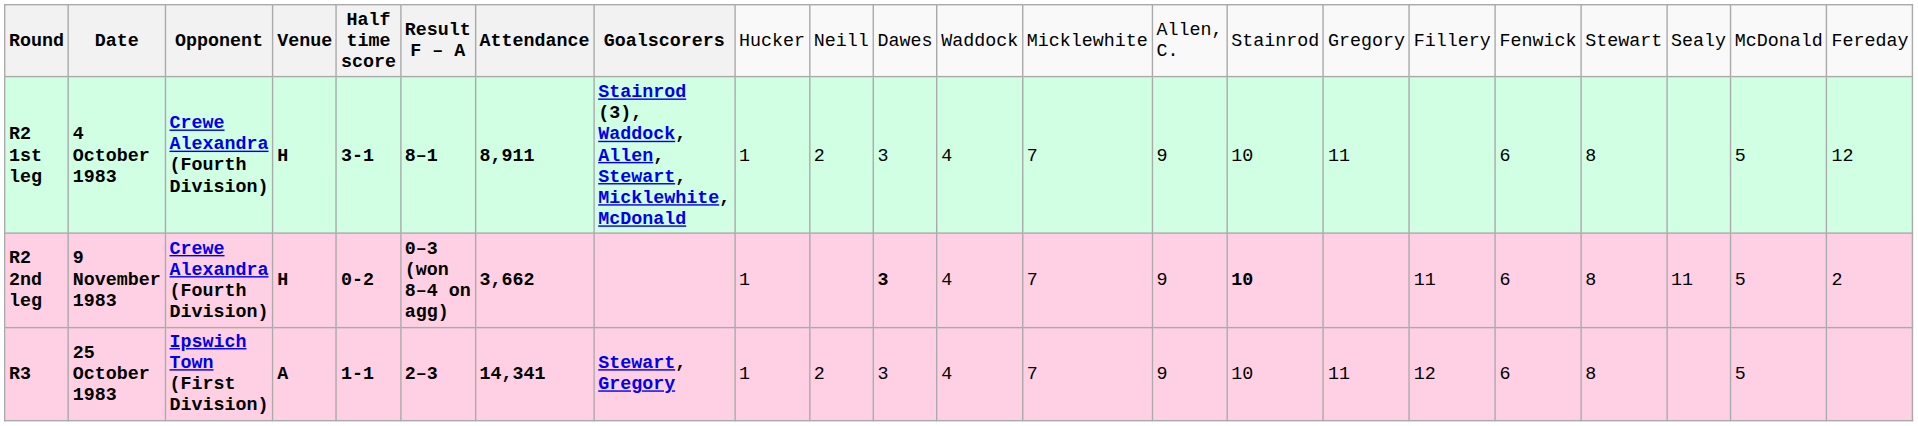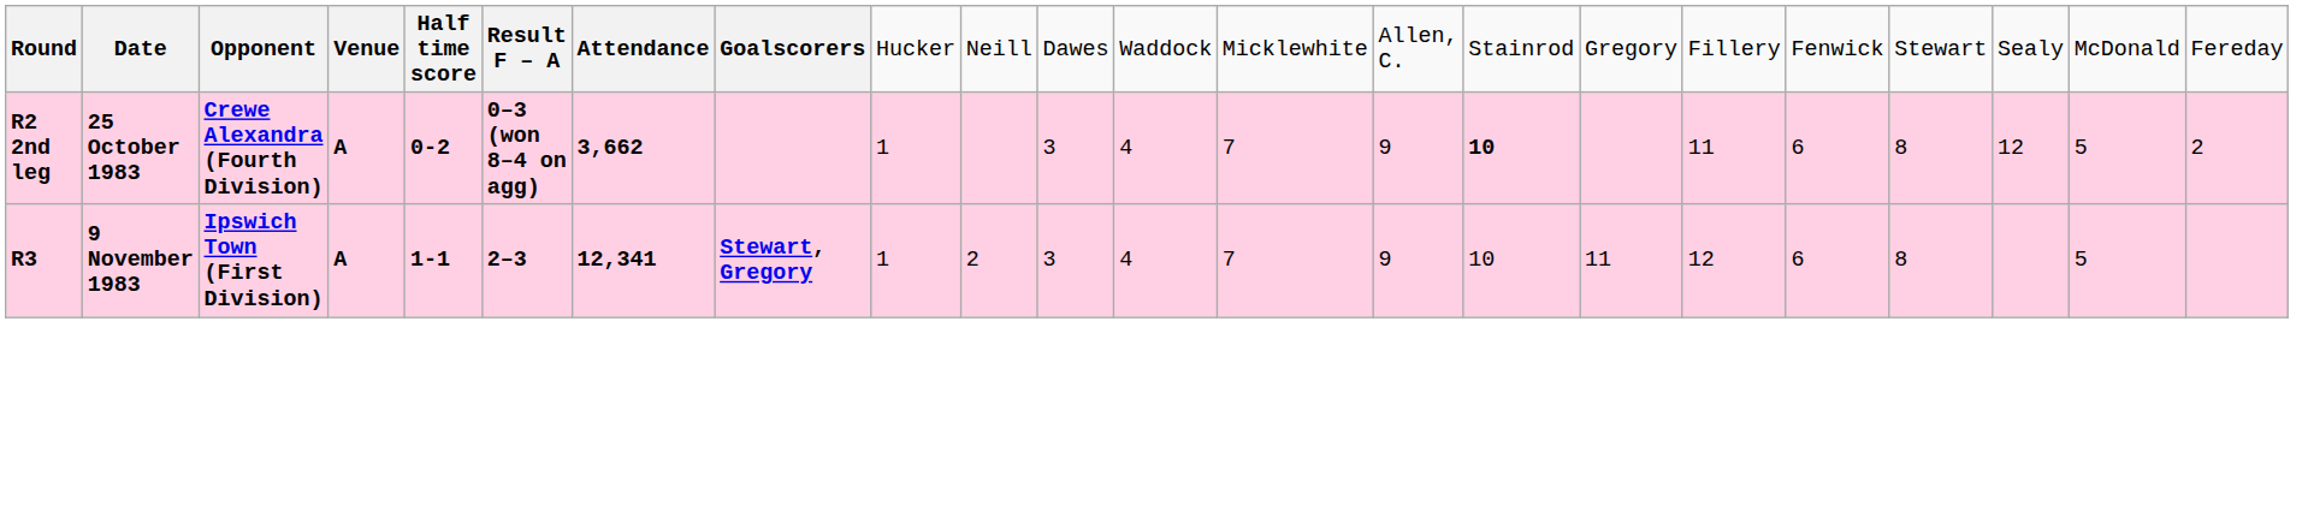 <table class="wikitable">
 <tr>
 <th><strong>Round</strong></th>
 <th><strong>Date</strong></th>
 <th><strong>Opponent</strong></th>
 <th><strong>Venue</strong></th>
 <th><strong>Half time score</strong></th>
 <th><strong>Result</strong><br><strong>F – A</strong></th>
 <th><strong>Attendance</strong></th>
 <th><strong>Goalscorers</strong></th>
 <td>Hucker</td>
 <td>Neill</td>
 <td>Dawes</td>
 <td>Waddock</td>
 <td>Micklewhite</td>
 <td>Allen, C.</td>
 <td>Stainrod</td>
 <td>Gregory</td>
 <td>Fillery</td>
 <td>Fenwick</td>
 <td>Stewart</td>
 <td>Sealy</td>
 <td>McDonald</td>
 <td>Fereday</td>
 </tr>
-<tr style="background-color: #d0ffe3;">
-<td><strong>R2 1st leg</strong></td>
-<td><strong>4 October 1983</strong></td>
-<td><strong><a href='#'>Crewe Alexandra</a> (Fourth Division)</strong></td>
-<td><strong>H</strong></td>
-<td><strong>3-1</strong></td>
-<td><strong>8–1</strong></td>
-<td><strong>8,911</strong></td>
-<td><strong><a href='#'>Stainrod</a> (3), <a href='#'>Waddock</a>, <a href='#'>Allen</a>, <a href='#'>Stewart</a>, <a href='#'>Micklewhite</a>, <a href='#'>McDonald</a></strong></td>
-<td>1</td>
-<td>2</td>
-<td>3</td>
-<td>4</td>
-<td>7</td>
-<td>9</td>
-<td>10</td>
-<td>11</td>
-<td></td>
-<td>6</td>
-<td>8</td>
-<td></td>
-<td>5</td>
-<td>12</td>
-</tr>
 <tr style="background-color: #ffd0e3;">
 <td><strong>R2 2nd leg</strong></td>
-<td><strong>9 November 1983</strong></td>
+<td><strong>25 October 1983</strong></td>
 <td><strong><a href='#'>Crewe Alexandra</a> (Fourth Division)</strong></td>
-<td><strong>H</strong></td>
+<td><strong>A</strong></td>
 <td><strong>0-2</strong></td>
 <td><strong>0–3 (won 8–4 on agg)</strong></td>
 <td><strong>3,662</strong></td>
 <td></td>
 <td>1</td>
 <td></td>
-<td><strong>3</strong></td>
+<td>3</td>
 <td>4</td>
 <td>7</td>
 <td>9</td>
 <td><strong>10</strong></td>
 <td></td>
 <td>11</td>
 <td>6</td>
 <td>8</td>
-<td>11</td>
+<td>12</td>
 <td>5</td>
 <td>2</td>
 </tr>
 <tr style="background-color: #ffd0e3;">
 <td><strong>R3</strong></td>
-<td><strong>25 October 1983</strong></td>
+<td><strong>9 November 1983</strong></td>
 <td><strong><a href='#'>Ipswich Town</a> (First Division)</strong></td>
 <td><strong>A</strong></td>
 <td><strong>1-1</strong></td>
 <td><strong>2–3</strong></td>
-<td><strong>14,341</strong></td>
+<td><strong>12,341</strong></td>
 <td><strong><a href='#'>Stewart</a>, <a href='#'>Gregory</a></strong></td>
 <td>1</td>
 <td>2</td>
 <td>3</td>
 <td>4</td>
 <td>7</td>
 <td>9</td>
 <td>10</td>
 <td>11</td>
 <td>12</td>
 <td>6</td>
 <td>8</td>
 <td></td>
 <td>5</td>
 <td></td>
 </tr>
 </table>
